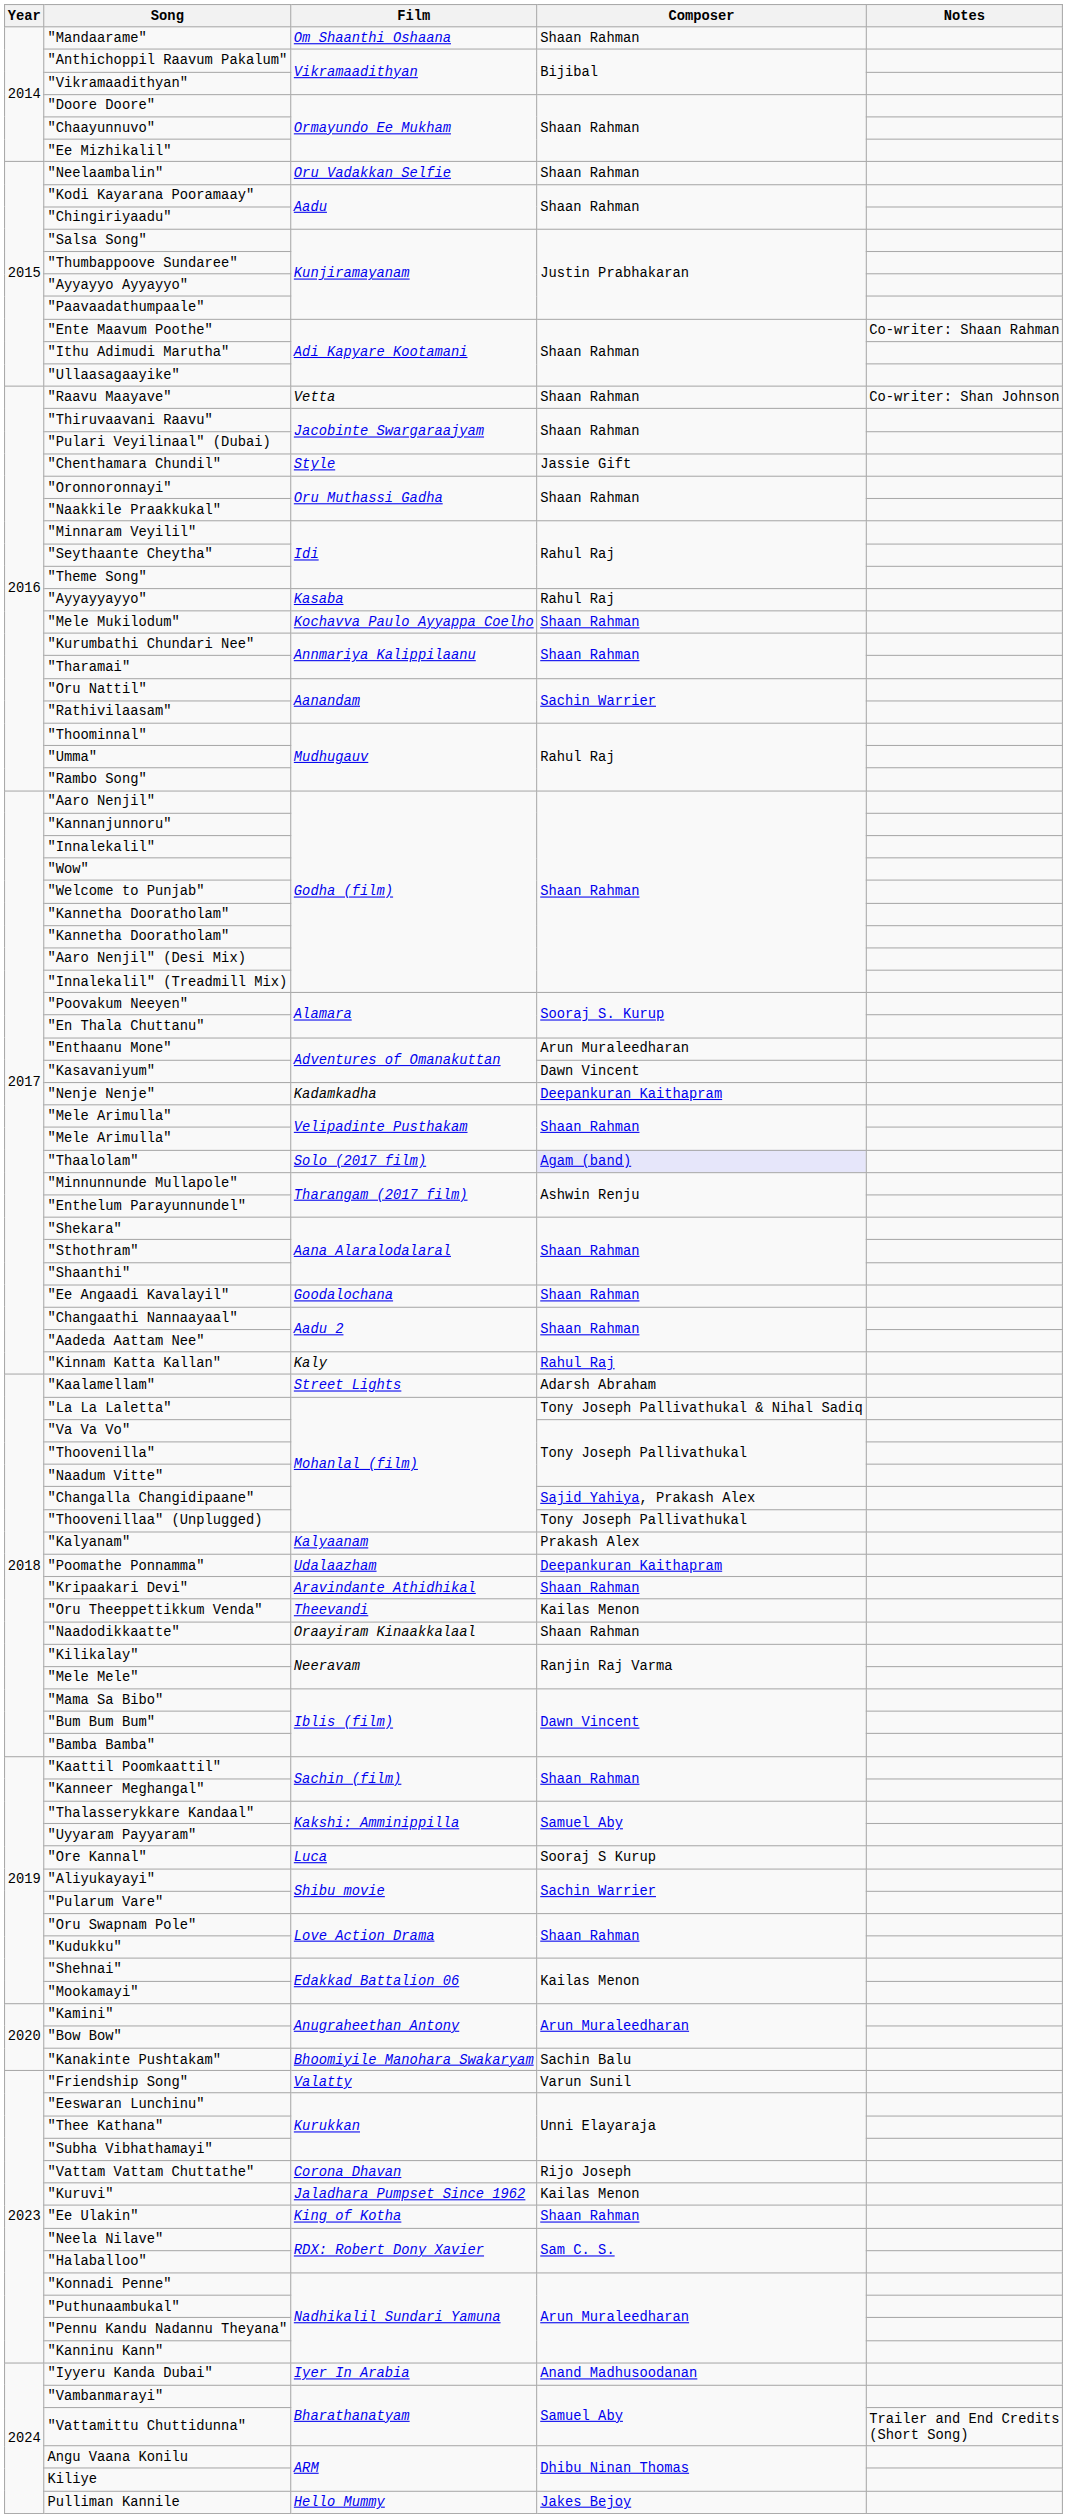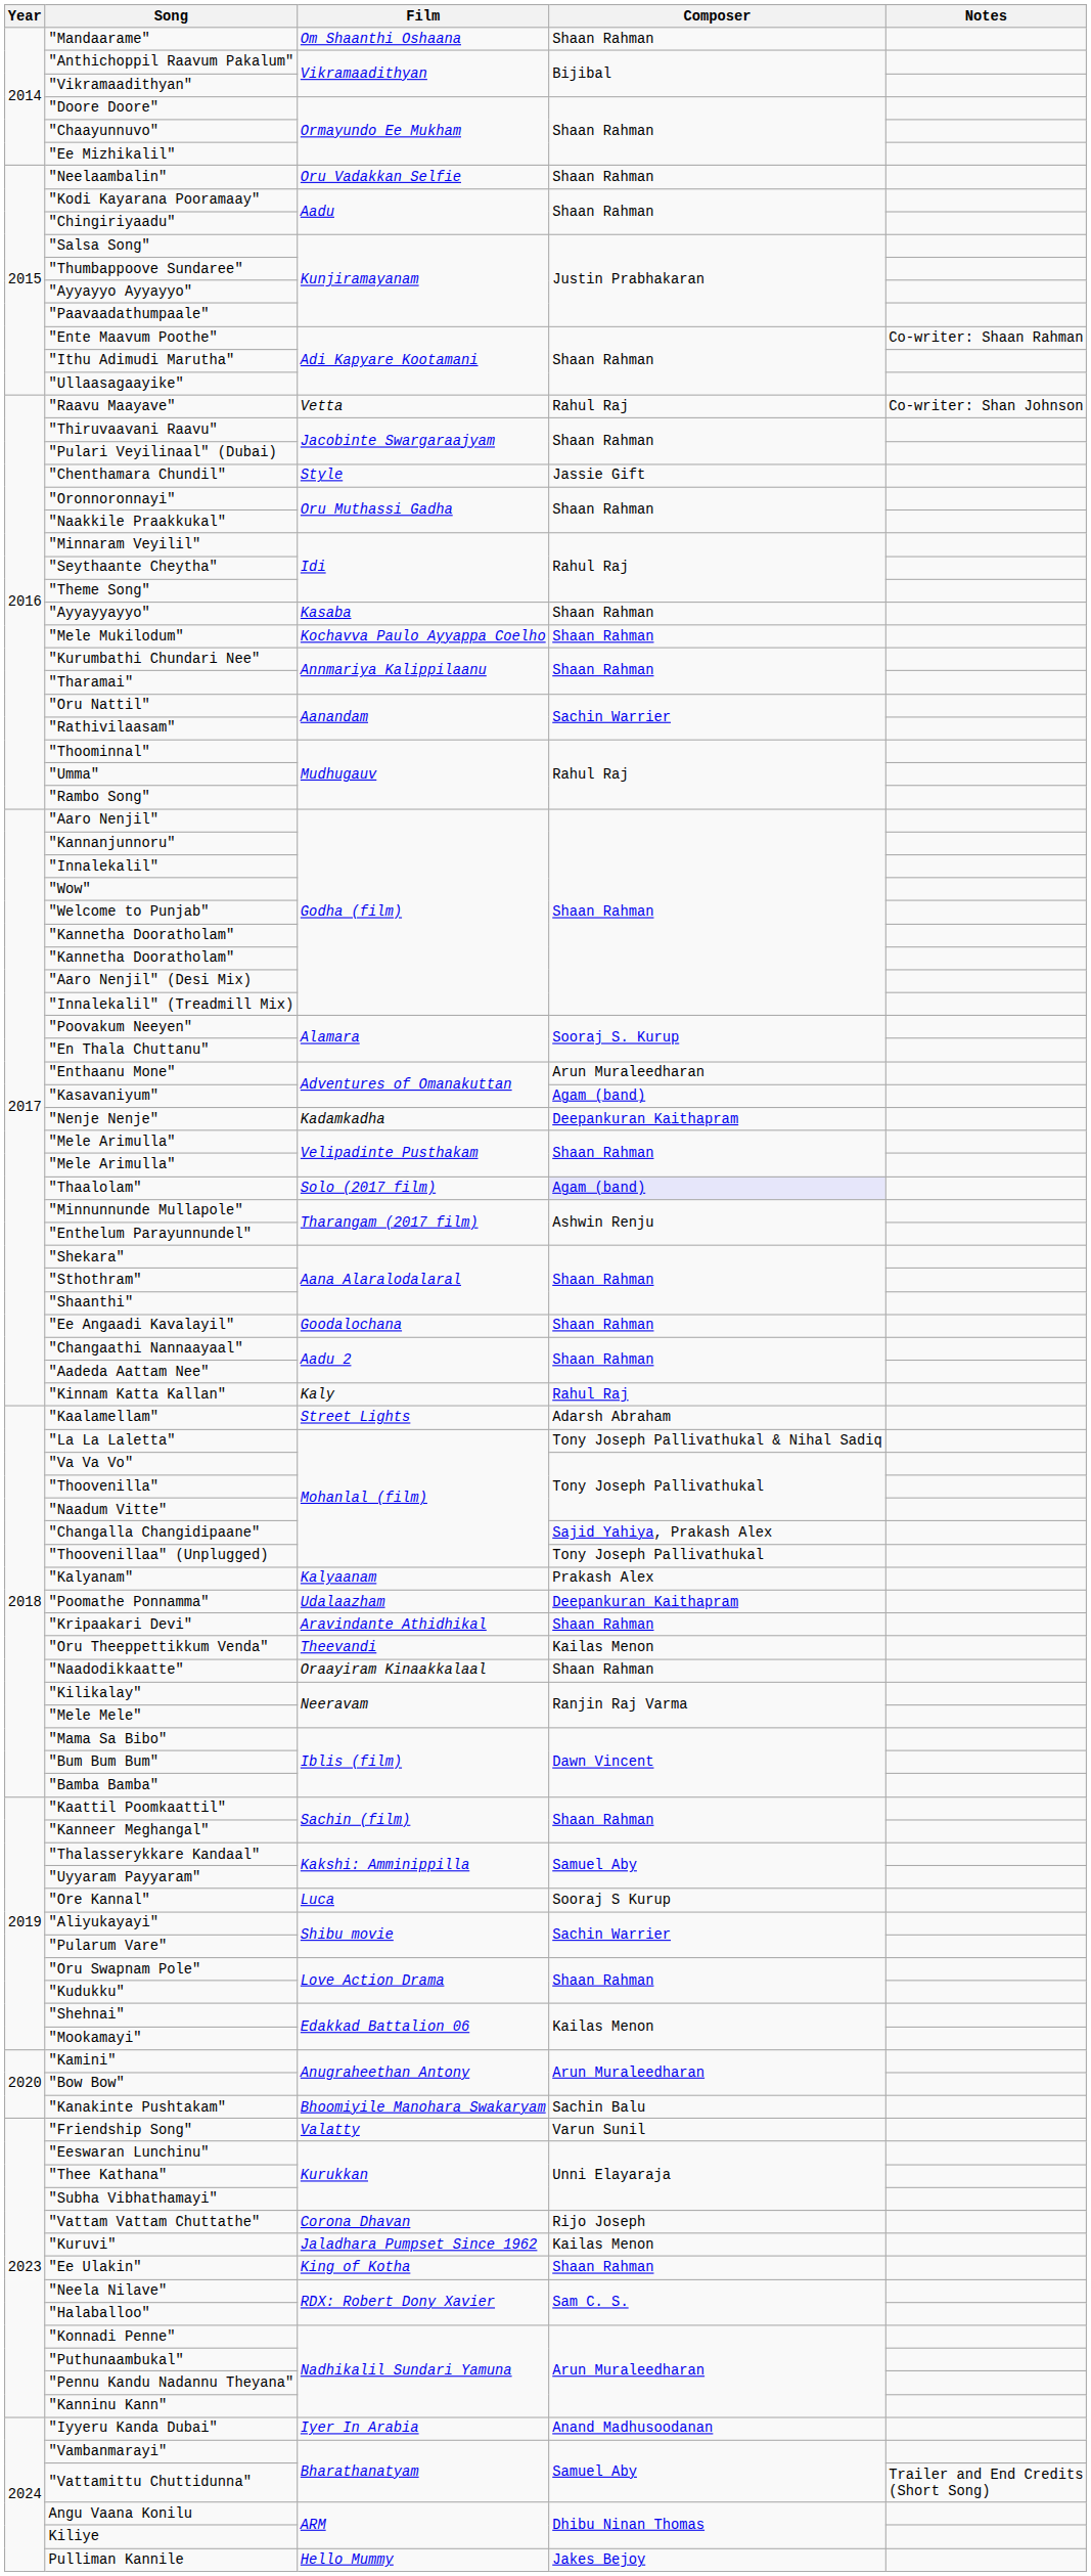 <table class="wikitable">
 <tr>
 <th>Year</th>
 <th>Song</th>
 <th>Film</th>
 <th>Composer</th>
 <th>Notes</th>
 </tr>
 <tr>
 <td rowspan="6">2014</td>
 <td>"Mandaarame"</td>
 <td><em><a href='#'>Om Shaanthi Oshaana</a></em></td>
 <td>Shaan Rahman</td>
 <td></td>
 </tr>
 <tr>
 <td>"Anthichoppil Raavum Pakalum"</td>
 <td rowspan="2"><em><a href='#'>Vikramaadithyan</a></em></td>
 <td rowspan="2">Bijibal</td>
 <td></td>
 </tr>
 <tr>
 <td>"Vikramaadithyan"</td>
 <td></td>
 </tr>
 <tr>
 <td>"Doore Doore"</td>
 <td rowspan="3"><em><a href='#'>Ormayundo Ee Mukham</a></em></td>
 <td rowspan="3">Shaan Rahman</td>
 <td></td>
 </tr>
 <tr>
 <td>"Chaayunnuvo"</td>
 <td></td>
 </tr>
 <tr>
 <td>"Ee Mizhikalil"</td>
 <td></td>
 </tr>
 <tr>
 <td rowspan="10">2015</td>
 <td>"Neelaambalin"</td>
 <td><em><a href='#'>Oru Vadakkan Selfie</a></em></td>
 <td>Shaan Rahman</td>
 <td></td>
 </tr>
 <tr>
 <td>"Kodi Kayarana Pooramaay"</td>
 <td rowspan="2"><em><a href='#'>Aadu</a></em></td>
 <td rowspan="2">Shaan Rahman</td>
 <td></td>
 </tr>
 <tr>
 <td>"Chingiriyaadu"</td>
 <td></td>
 </tr>
 <tr>
 <td>"Salsa Song"</td>
 <td rowspan="4"><em><a href='#'>Kunjiramayanam</a></em></td>
 <td rowspan="4">Justin Prabhakaran</td>
 <td></td>
 </tr>
 <tr>
 <td>"Thumbappoove Sundaree"</td>
 <td></td>
 </tr>
 <tr>
 <td>"Ayyayyo Ayyayyo"</td>
 <td></td>
 </tr>
 <tr>
 <td>"Paavaadathumpaale"</td>
 <td></td>
 </tr>
 <tr>
 <td>"Ente Maavum Poothe"</td>
 <td rowspan="3"><em><a href='#'>Adi Kapyare Kootamani</a></em></td>
 <td rowspan="3">Shaan Rahman</td>
 <td>Co-writer: Shaan Rahman</td>
 </tr>
 <tr>
 <td>"Ithu Adimudi Marutha"</td>
 <td></td>
 </tr>
 <tr>
 <td>"Ullaasagaayike"</td>
 <td></td>
 </tr>
 <tr>
 <td rowspan="18">2016</td>
 <td>"Raavu Maayave"</td>
 <td><em>Vetta</em></td>
-<td>Shaan Rahman</td>
+<td>Rahul Raj</td>
 <td>Co-writer: Shan Johnson</td>
 </tr>
 <tr>
 <td>"Thiruvaavani Raavu"</td>
 <td rowspan="2"><em><a href='#'>Jacobinte Swargaraajyam</a></em></td>
 <td rowspan="2">Shaan Rahman</td>
 <td></td>
 </tr>
 <tr>
 <td>"Pulari Veyilinaal" (Dubai)</td>
 <td></td>
 </tr>
 <tr>
 <td>"Chenthamara Chundil"</td>
 <td><em><a href='#'>Style</a></em></td>
 <td>Jassie Gift</td>
 <td></td>
 </tr>
 <tr>
 <td>"Oronnoronnayi"</td>
 <td rowspan="2"><em><a href='#'>Oru Muthassi Gadha</a></em></td>
 <td rowspan="2">Shaan Rahman</td>
 <td></td>
 </tr>
 <tr>
 <td>"Naakkile Praakkukal"</td>
 <td></td>
 </tr>
 <tr>
 <td>"Minnaram Veyilil"</td>
 <td rowspan="3"><em><a href='#'>Idi</a></em></td>
 <td rowspan="3">Rahul Raj</td>
 <td></td>
 </tr>
 <tr>
 <td>"Seythaante Cheytha"</td>
 <td></td>
 </tr>
 <tr>
 <td>"Theme Song"</td>
 <td></td>
 </tr>
 <tr>
 <td>"Ayyayyayyo"</td>
 <td><em><a href='#'>Kasaba</a></em></td>
-<td>Rahul Raj</td>
+<td>Shaan Rahman</td>
 <td></td>
 </tr>
 <tr>
 <td>"Mele Mukilodum"</td>
 <td><em><a href='#'>Kochavva Paulo Ayyappa Coelho</a></em></td>
 <td><a href='#'>Shaan Rahman</a></td>
 <td></td>
 </tr>
 <tr>
 <td>"Kurumbathi Chundari Nee"</td>
 <td rowspan="2"><em><a href='#'>Annmariya Kalippilaanu</a></em></td>
 <td rowspan="2"><a href='#'>Shaan Rahman</a></td>
 <td></td>
 </tr>
 <tr>
 <td>"Tharamai"</td>
 <td></td>
 </tr>
 <tr>
 <td>"Oru Nattil"</td>
 <td rowspan="2"><em><a href='#'>Aanandam</a></em></td>
 <td rowspan="2"><a href='#'>Sachin Warrier</a></td>
 <td></td>
 </tr>
 <tr>
 <td>"Rathivilaasam"</td>
 <td></td>
 </tr>
 <tr>
 <td>"Thoominnal"</td>
 <td rowspan="3"><em><a href='#'>Mudhugauv</a></em></td>
 <td rowspan="3">Rahul Raj</td>
 <td></td>
 </tr>
 <tr>
 <td>"Umma"</td>
 <td></td>
 </tr>
 <tr>
 <td>"Rambo Song"</td>
 <td></td>
 </tr>
 <tr>
 <td rowspan="26">2017</td>
 <td>"Aaro Nenjil"</td>
 <td rowspan="9"><em><a href='#'>Godha (film)</a></em></td>
 <td rowspan="9"><a href='#'>Shaan Rahman</a></td>
 <td></td>
 </tr>
 <tr>
 <td>"Kannanjunnoru"</td>
 <td></td>
 </tr>
 <tr>
 <td>"Innalekalil"</td>
 <td></td>
 </tr>
 <tr>
 <td>"Wow"</td>
 <td></td>
 </tr>
 <tr>
 <td>"Welcome to Punjab"</td>
 <td></td>
 </tr>
 <tr>
 <td>"Kannetha Dooratholam"</td>
 <td></td>
 </tr>
 <tr>
 <td>"Kannetha Dooratholam"</td>
 <td></td>
 </tr>
 <tr>
 <td>"Aaro Nenjil" (Desi Mix)</td>
 <td></td>
 </tr>
 <tr>
 <td>"Innalekalil" (Treadmill Mix)</td>
 <td></td>
 </tr>
 <tr>
 <td>"Poovakum Neeyen"</td>
 <td rowspan="2"><em><a href='#'>Alamara</a></em></td>
 <td rowspan="2"><a href='#'>Sooraj S. Kurup</a></td>
 <td></td>
 </tr>
 <tr>
 <td>"En Thala Chuttanu"</td>
 <td></td>
 </tr>
 <tr>
 <td>"Enthaanu Mone"</td>
 <td rowspan="2"><em><a href='#'>Adventures of Omanakuttan</a></em></td>
 <td>Arun Muraleedharan</td>
 <td></td>
 </tr>
 <tr>
 <td>"Kasavaniyum"</td>
-<td>Dawn Vincent</td>
+<td><a href='#'>Agam (band)</a></td>
 <td></td>
 </tr>
 <tr>
 <td>"Nenje Nenje"</td>
 <td><em>Kadamkadha</em></td>
 <td><a href='#'>Deepankuran Kaithapram</a></td>
 <td></td>
 </tr>
 <tr>
 <td>"Mele Arimulla"</td>
 <td rowspan="2"><em><a href='#'>Velipadinte Pusthakam</a></em></td>
 <td rowspan="2"><a href='#'>Shaan Rahman</a></td>
 <td></td>
 </tr>
 <tr>
 <td>"Mele Arimulla"</td>
 <td></td>
 </tr>
 <tr>
 <td>"Thaalolam"</td>
 <td><em><a href='#'>Solo (2017 film)</a></em></td>
 <td style="background: lavender;"><a href='#'>Agam (band)</a></td>
 <td></td>
 </tr>
 <tr>
 <td>"Minnunnunde Mullapole"</td>
 <td rowspan="2"><em><a href='#'>Tharangam (2017 film)</a></em></td>
 <td rowspan="2">Ashwin Renju</td>
 <td></td>
 </tr>
 <tr>
 <td>"Enthelum Parayunnundel"</td>
 <td></td>
 </tr>
 <tr>
 <td>"Shekara"</td>
 <td rowspan="3"><em><a href='#'>Aana Alaralodalaral</a></em></td>
 <td rowspan="3"><a href='#'>Shaan Rahman</a></td>
 <td></td>
 </tr>
 <tr>
 <td>"Sthothram"</td>
 <td></td>
 </tr>
 <tr>
 <td>"Shaanthi"</td>
 <td></td>
 </tr>
 <tr>
 <td>"Ee Angaadi Kavalayil"</td>
 <td><em><a href='#'>Goodalochana</a></em></td>
 <td><a href='#'>Shaan Rahman</a></td>
 <td></td>
 </tr>
 <tr>
 <td>"Changaathi Nannaayaal"</td>
 <td rowspan="2"><em><a href='#'>Aadu 2</a></em></td>
 <td rowspan="2"><a href='#'>Shaan Rahman</a></td>
 <td></td>
 </tr>
 <tr>
 <td>"Aadeda Aattam Nee"</td>
 <td></td>
 </tr>
 <tr>
 <td>"Kinnam Katta Kallan"</td>
 <td><em>Kaly</em></td>
 <td><a href='#'>Rahul Raj</a></td>
 <td></td>
 </tr>
 <tr>
 <td rowspan="17">2018</td>
 <td>"Kaalamellam"</td>
 <td><em><a href='#'>Street Lights</a></em></td>
 <td>Adarsh Abraham</td>
 <td></td>
 </tr>
 <tr>
 <td>"La La Laletta"</td>
 <td rowspan="6"><em><a href='#'>Mohanlal (film)</a></em></td>
 <td>Tony Joseph Pallivathukal & Nihal Sadiq</td>
 <td></td>
 </tr>
 <tr>
 <td>"Va Va Vo"</td>
 <td rowspan="3">Tony Joseph Pallivathukal</td>
 <td></td>
 </tr>
 <tr>
 <td>"Thoovenilla"</td>
 <td></td>
 </tr>
 <tr>
 <td>"Naadum Vitte"</td>
 <td></td>
 </tr>
 <tr>
 <td>"Changalla Changidipaane"</td>
 <td><a href='#'>Sajid Yahiya</a>, Prakash Alex</td>
 <td></td>
 </tr>
 <tr>
 <td>"Thoovenillaa" (Unplugged)</td>
 <td>Tony Joseph Pallivathukal</td>
 <td></td>
 </tr>
 <tr>
 <td>"Kalyanam"</td>
 <td><em><a href='#'>Kalyaanam</a></em></td>
 <td>Prakash Alex</td>
 <td></td>
 </tr>
 <tr>
 <td>"Poomathe Ponnamma"</td>
 <td><em><a href='#'>Udalaazham</a></em></td>
 <td><a href='#'>Deepankuran Kaithapram</a></td>
 <td></td>
 </tr>
 <tr>
 <td>"Kripaakari Devi"</td>
 <td><em><a href='#'>Aravindante Athidhikal</a></em></td>
 <td><a href='#'>Shaan Rahman</a></td>
 <td></td>
 </tr>
 <tr>
 <td>"Oru Theeppettikkum Venda"</td>
 <td><em><a href='#'>Theevandi</a></em></td>
 <td>Kailas Menon</td>
 <td></td>
 </tr>
 <tr>
 <td>"Naadodikkaatte"</td>
 <td><em>Oraayiram Kinaakkalaal</em></td>
 <td>Shaan Rahman</td>
 <td></td>
 </tr>
 <tr>
 <td>"Kilikalay"</td>
 <td rowspan="2"><em>Neeravam</em></td>
 <td rowspan="2">Ranjin Raj Varma</td>
 <td></td>
 </tr>
 <tr>
 <td>"Mele Mele"</td>
 <td></td>
 </tr>
 <tr>
 <td>"Mama Sa Bibo"</td>
 <td rowspan="3"><em><a href='#'>Iblis (film)</a></em></td>
 <td rowspan="3"><a href='#'>Dawn Vincent</a></td>
 <td></td>
 </tr>
 <tr>
 <td>"Bum Bum Bum"</td>
 <td></td>
 </tr>
 <tr>
 <td>"Bamba Bamba"</td>
 <td></td>
 </tr>
 <tr>
 <td rowspan="11">2019</td>
 <td>"Kaattil Poomkaattil"</td>
 <td rowspan="2"><em><a href='#'>Sachin (film)</a></em></td>
 <td rowspan="2"><a href='#'>Shaan Rahman</a></td>
 <td></td>
 </tr>
 <tr>
 <td>"Kanneer Meghangal"</td>
 <td></td>
 </tr>
 <tr>
 <td>"Thalasserykkare Kandaal"</td>
 <td rowspan="2"><em><a href='#'>Kakshi: Amminippilla</a></em></td>
 <td rowspan="2"><a href='#'>Samuel Aby</a></td>
 <td></td>
 </tr>
 <tr>
 <td>"Uyyaram Payyaram"</td>
 <td></td>
 </tr>
 <tr>
 <td>"Ore Kannal"</td>
 <td><em><a href='#'>Luca</a></em></td>
 <td>Sooraj S Kurup</td>
 <td></td>
 </tr>
 <tr>
 <td>"Aliyukayayi"</td>
 <td rowspan="2"><em><a href='#'>Shibu movie</a></em></td>
 <td rowspan="2"><a href='#'>Sachin Warrier</a></td>
 <td></td>
 </tr>
 <tr>
 <td>"Pularum Vare"</td>
 <td></td>
 </tr>
 <tr>
 <td>"Oru Swapnam Pole"</td>
 <td rowspan="2"><em><a href='#'>Love Action Drama</a></em></td>
 <td rowspan="2"><a href='#'>Shaan Rahman</a></td>
 <td></td>
 </tr>
 <tr>
 <td>"Kudukku"</td>
 <td></td>
 </tr>
 <tr>
 <td>"Shehnai"</td>
 <td rowspan="2"><em><a href='#'>Edakkad Battalion 06</a></em></td>
 <td rowspan="2">Kailas Menon</td>
 <td></td>
 </tr>
 <tr>
 <td>"Mookamayi"</td>
 <td></td>
 </tr>
 <tr>
 <td rowspan="3">2020</td>
 <td>"Kamini"</td>
 <td rowspan="2"><em><a href='#'>Anugraheethan Antony</a></em></td>
 <td rowspan="2"><a href='#'>Arun Muraleedharan</a></td>
 <td></td>
 </tr>
 <tr>
 <td>"Bow Bow"</td>
 <td></td>
 </tr>
 <tr>
 <td>"Kanakinte Pushtakam"</td>
 <td><em><a href='#'>Bhoomiyile Manohara Swakaryam</a></em></td>
 <td rowspan"2">Sachin Balu</td>
 <td></td>
 </tr>
 <tr>
 <td rowspan="13">2023</td>
 <td>"Friendship Song"</td>
 <td><em><a href='#'>Valatty</a></em></td>
 <td>Varun Sunil</td>
 <td></td>
 </tr>
 <tr>
 <td>"Eeswaran Lunchinu"</td>
 <td rowspan="3"><em><a href='#'>Kurukkan</a></em></td>
 <td rowspan="3">Unni Elayaraja</td>
 <td></td>
 </tr>
 <tr>
 <td>"Thee Kathana"</td>
 <td></td>
 </tr>
 <tr>
 <td>"Subha Vibhathamayi"</td>
 <td></td>
 </tr>
 <tr>
 <td>"Vattam Vattam Chuttathe"</td>
 <td><em><a href='#'>Corona Dhavan</a></em></td>
 <td>Rijo Joseph</td>
 <td></td>
 </tr>
 <tr>
 <td>"Kuruvi"</td>
 <td><em><a href='#'>Jaladhara Pumpset Since 1962</a></em></td>
 <td>Kailas Menon</td>
 <td></td>
 </tr>
 <tr>
 <td>"Ee Ulakin"</td>
 <td><em><a href='#'>King of Kotha</a></em></td>
 <td><a href='#'>Shaan Rahman</a></td>
 <td></td>
 </tr>
 <tr>
 <td>"Neela Nilave"</td>
 <td rowspan="2"><em><a href='#'>RDX: Robert Dony Xavier</a></em></td>
 <td rowspan="2"><a href='#'>Sam C. S.</a></td>
 <td></td>
 </tr>
 <tr>
 <td>"Halaballoo"</td>
 <td></td>
 </tr>
 <tr>
 <td>"Konnadi Penne"</td>
 <td rowspan="4"><em><a href='#'>Nadhikalil Sundari Yamuna</a></em></td>
 <td rowspan="4"><a href='#'>Arun Muraleedharan</a></td>
 <td></td>
 </tr>
 <tr>
 <td>"Puthunaambukal"</td>
 <td></td>
 </tr>
 <tr>
 <td>"Pennu Kandu Nadannu Theyana"</td>
 <td></td>
 </tr>
 <tr>
 <td>"Kanninu Kann"</td>
 <td></td>
 </tr>
 <tr>
 <td rowspan="6">2024</td>
 <td>"Iyyeru Kanda Dubai"</td>
 <td><em><a href='#'>Iyer In Arabia</a></em></td>
 <td><a href='#'>Anand Madhusoodanan</a></td>
 </tr>
 <tr>
 <td>"Vambanmarayi"</td>
 <td rowspan="2"><em><a href='#'>Bharathanatyam</a></em></td>
 <td rowspan="2"><a href='#'>Samuel Aby</a></td>
 <td></td>
 </tr>
 <tr>
 <td>"Vattamittu Chuttidunna"</td>
 <td>Trailer and End Credits<br>(Short Song)</td>
 </tr>
 <tr>
 <td>Angu Vaana Konilu</td>
 <td rowspan="2"><em><a href='#'>ARM</a></em></td>
 <td rowspan="2"><a href='#'>Dhibu Ninan Thomas</a></td>
 <td></td>
 </tr>
 <tr>
 <td>Kiliye</td>
 <td></td>
 </tr>
 <tr>
 <td>Pulliman Kannile</td>
 <td><em><a href='#'>Hello Mummy</a></em></td>
 <td><a href='#'>Jakes Bejoy</a></td>
 <td></td>
 </tr>
 </table>
